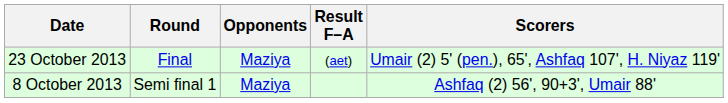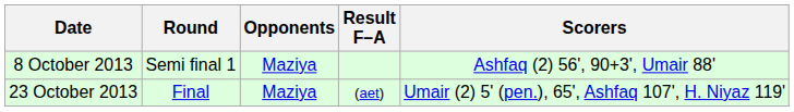 <table class="wikitable" style="text-align:center">
 <tr>
 <th>Date</th>
 <th>Round</th>
 <th>Opponents</th>
 <th>Result<br>F–A</th>
 <th>Scorers</th>
 </tr>
 <tr bgcolor="#ddffdd">
+<td>8 October 2013</td>
+<td>Semi final 1</td>
+<td><a href='#'>Maziya</a></td>
+<td></td>
+<td><a href='#'>Ashfaq</a> (2) 56', 90+3', <a href='#'>Umair</a> 88'</td>
+</tr>
+<tr bgcolor="#ddffdd">
 <td>23 October 2013</td>
 <td><a href='#'>Final</a></td>
 <td><a href='#'>Maziya</a></td>
 <td> <small>(<a href='#'>aet</a>)</small></td>
 <td><a href='#'>Umair</a> (2) 5' (<a href='#'>pen.</a>), 65', <a href='#'>Ashfaq</a> 107', <a href='#'>H. Niyaz</a> 119'</td>
 </tr>
-<tr bgcolor="#ddffdd">
-<td>8 October 2013</td>
-<td>Semi final 1</td>
-<td><a href='#'>Maziya</a></td>
-<td></td>
-<td><a href='#'>Ashfaq</a> (2) 56', 90+3', <a href='#'>Umair</a> 88'</td>
-</tr>
 </table>
